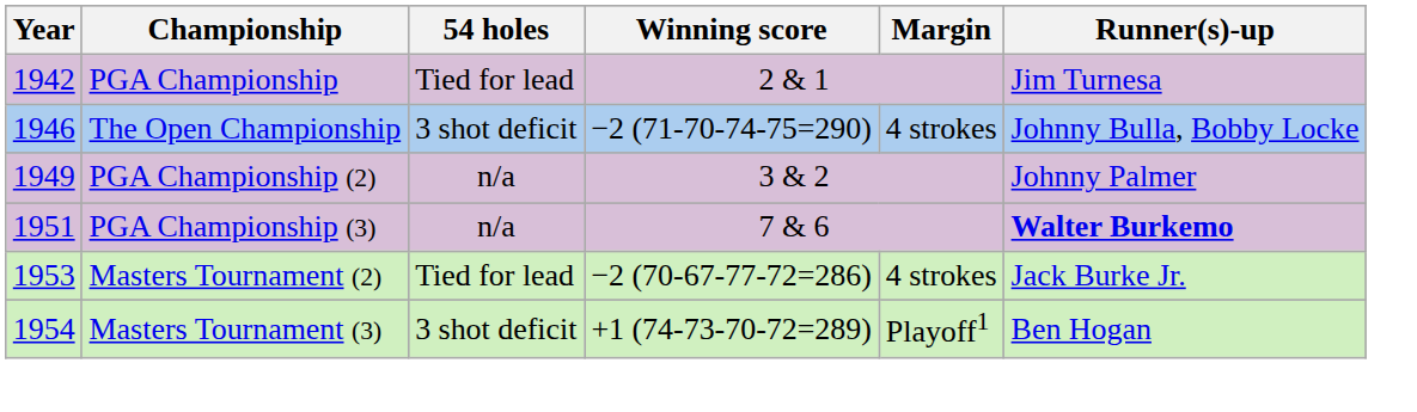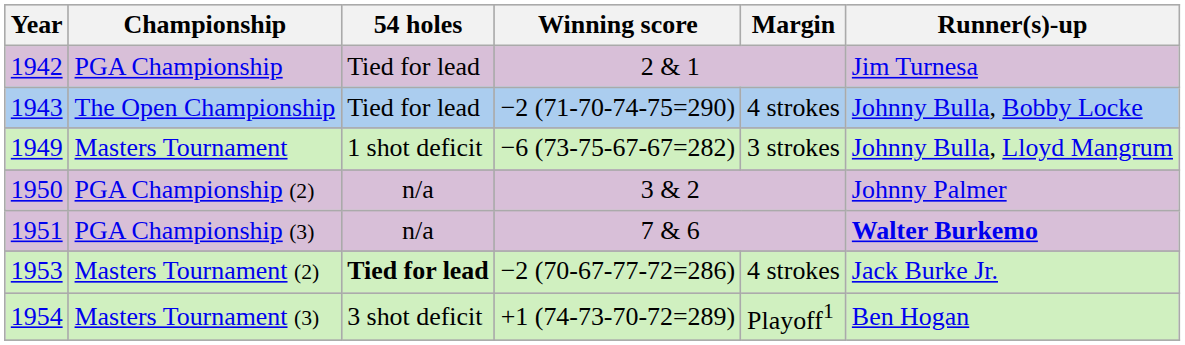 <table class="wikitable">
 <tr>
 <th>Year</th>
 <th>Championship</th>
 <th>54 holes</th>
 <th>Winning score</th>
 <th>Margin</th>
 <th>Runner(s)-up</th>
 </tr>
 <tr style="background:#D8BFD8;">
 <td><a href='#'>1942</a></td>
 <td><a href='#'>PGA Championship</a></td>
 <td>Tied for lead</td>
 <td colspan=2 align=center>2 & 1</td>
 <td> <a href='#'>Jim Turnesa</a></td>
 </tr>
 <tr style="background:#ABCDEF;">
-<td><a href='#'>1946</a></td>
+<td><a href='#'>1943</a></td>
 <td><a href='#'>The Open Championship</a></td>
-<td>3 shot deficit</td>
+<td>Tied for lead</td>
 <td>−2 (71-70-74-75=290)</td>
 <td>4 strokes</td>
 <td> <a href='#'>Johnny Bulla</a>,  <a href='#'>Bobby Locke</a></td>
 </tr>
+<tr style="background:#D0F0C0;">
+<td><a href='#'>1949</a></td>
+<td><a href='#'>Masters Tournament</a></td>
+<td>1 shot deficit</td>
+<td>−6 (73-75-67-67=282)</td>
+<td>3 strokes</td>
+<td> <a href='#'>Johnny Bulla</a>,  <a href='#'>Lloyd Mangrum</a></td>
+</tr>
 <tr style="background:#D8BFD8;">
-<td><a href='#'>1949</a></td>
+<td><a href='#'>1950</a></td>
 <td><a href='#'>PGA Championship</a> <small>(2)</small></td>
 <td align=center>n/a</td>
 <td colspan=2 align=center>3 & 2</td>
 <td> <a href='#'>Johnny Palmer</a></td>
 </tr>
 <tr style="background:#D8BFD8;">
 <td><a href='#'>1951</a></td>
 <td><a href='#'>PGA Championship</a> <small>(3)</small></td>
 <td align=center>n/a</td>
 <td colspan=2 align=center>7 & 6</td>
 <td><strong> <a href='#'>Walter Burkemo</a></strong></td>
 </tr>
 <tr style="background:#D0F0C0;">
 <td><a href='#'>1953</a></td>
 <td><a href='#'>Masters Tournament</a> <small>(2)</small></td>
-<td>Tied for lead</td>
+<td><strong>Tied for lead</strong></td>
 <td>−2 (70-67-77-72=286)</td>
 <td>4 strokes</td>
 <td> <a href='#'>Jack Burke Jr.</a></td>
 </tr>
 <tr style="background:#D0F0C0;">
 <td><a href='#'>1954</a></td>
 <td><a href='#'>Masters Tournament</a> <small>(3)</small></td>
 <td>3 shot deficit</td>
 <td>+1 (74-73-70-72=289)</td>
 <td>Playoff<sup>1</sup></td>
 <td> <a href='#'>Ben Hogan</a></td>
 </tr>
 </table>
